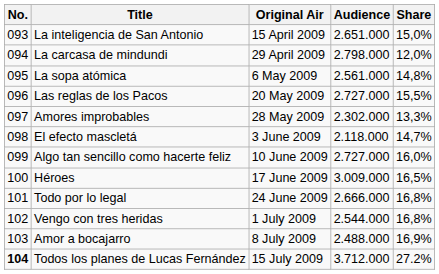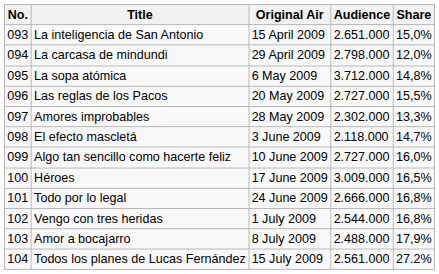 <table class="sortable wikitable" style="font-size:97%;">
 <tr>
 <th><strong>No.</strong></th>
 <th><strong>Title</strong></th>
 <th><strong>Original Air</strong></th>
 <th><strong>Audience</strong></th>
 <th><strong>Share</strong></th>
 </tr>
 <tr>
 <td>093</td>
 <td>La inteligencia de San Antonio</td>
 <td>15 April 2009</td>
 <td>2.651.000</td>
 <td>15,0%</td>
 </tr>
 <tr>
 <td>094</td>
 <td>La carcasa de mindundi</td>
 <td>29 April 2009</td>
 <td>2.798.000</td>
 <td>12,0%</td>
 </tr>
 <tr>
 <td>095</td>
 <td>La sopa atómica</td>
 <td>6 May 2009</td>
-<td>2.561.000</td>
+<td>3.712.000</td>
 <td>14,8%</td>
 </tr>
 <tr>
 <td>096</td>
 <td>Las reglas de los Pacos</td>
 <td>20 May 2009</td>
 <td>2.727.000</td>
 <td>15,5%</td>
 </tr>
 <tr>
 <td>097</td>
 <td>Amores improbables</td>
 <td>28 May 2009</td>
 <td>2.302.000</td>
 <td>13,3%</td>
 </tr>
 <tr>
 <td>098</td>
 <td>El efecto mascletá</td>
 <td>3 June 2009</td>
 <td>2.118.000</td>
 <td>14,7%</td>
 </tr>
 <tr>
 <td>099</td>
 <td>Algo tan sencillo como hacerte feliz</td>
 <td>10 June 2009</td>
 <td>2.727.000</td>
 <td>16,0%</td>
 </tr>
 <tr>
 <td>100</td>
 <td>Héroes</td>
 <td>17 June 2009</td>
 <td>3.009.000</td>
 <td>16,5%</td>
 </tr>
 <tr>
 <td>101</td>
 <td>Todo por lo legal</td>
 <td>24 June 2009</td>
 <td>2.666.000</td>
 <td>16,8%</td>
 </tr>
 <tr>
 <td>102</td>
 <td>Vengo con tres heridas</td>
 <td>1 July 2009</td>
 <td>2.544.000</td>
 <td>16,8%</td>
 </tr>
 <tr>
 <td>103</td>
 <td>Amor a bocajarro</td>
 <td>8 July 2009</td>
 <td>2.488.000</td>
-<td>16,9%</td>
+<td>17,9%</td>
 </tr>
 <tr>
-<td><strong>104</strong></td>
+<td>104</td>
 <td>Todos los planes de Lucas Fernández</td>
 <td>15 July 2009</td>
-<td>3.712.000</td>
+<td>2.561.000</td>
 <td>27.2%</td>
 </tr>
 </table>
